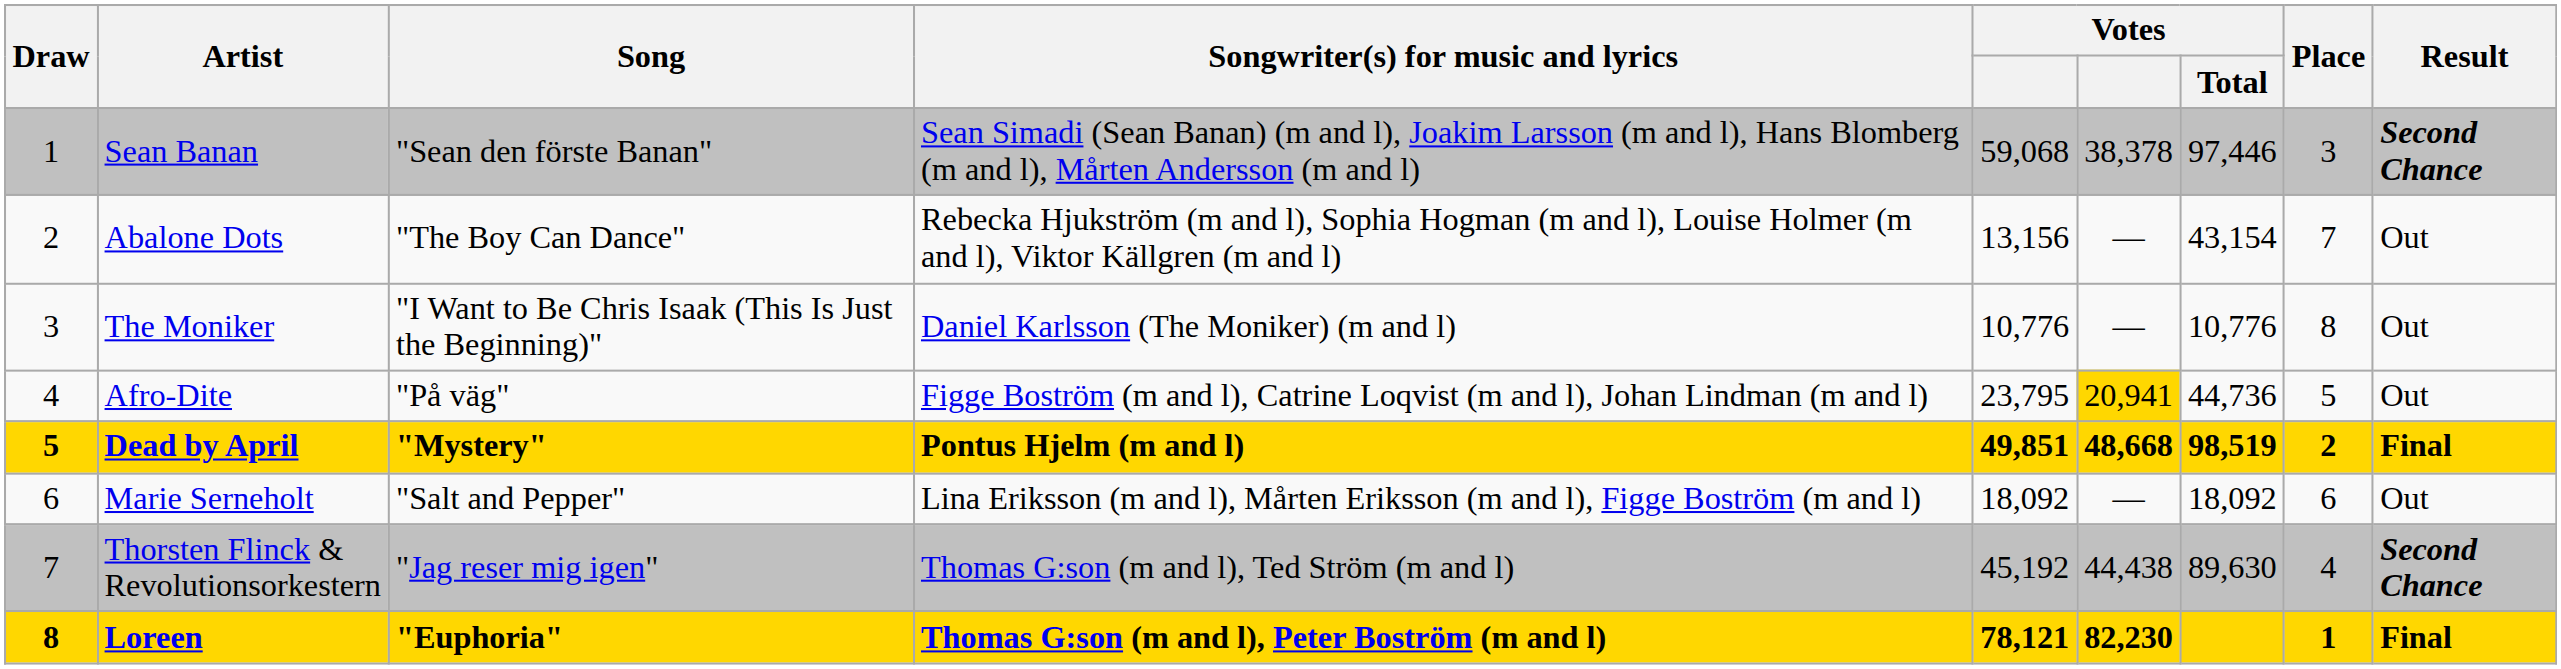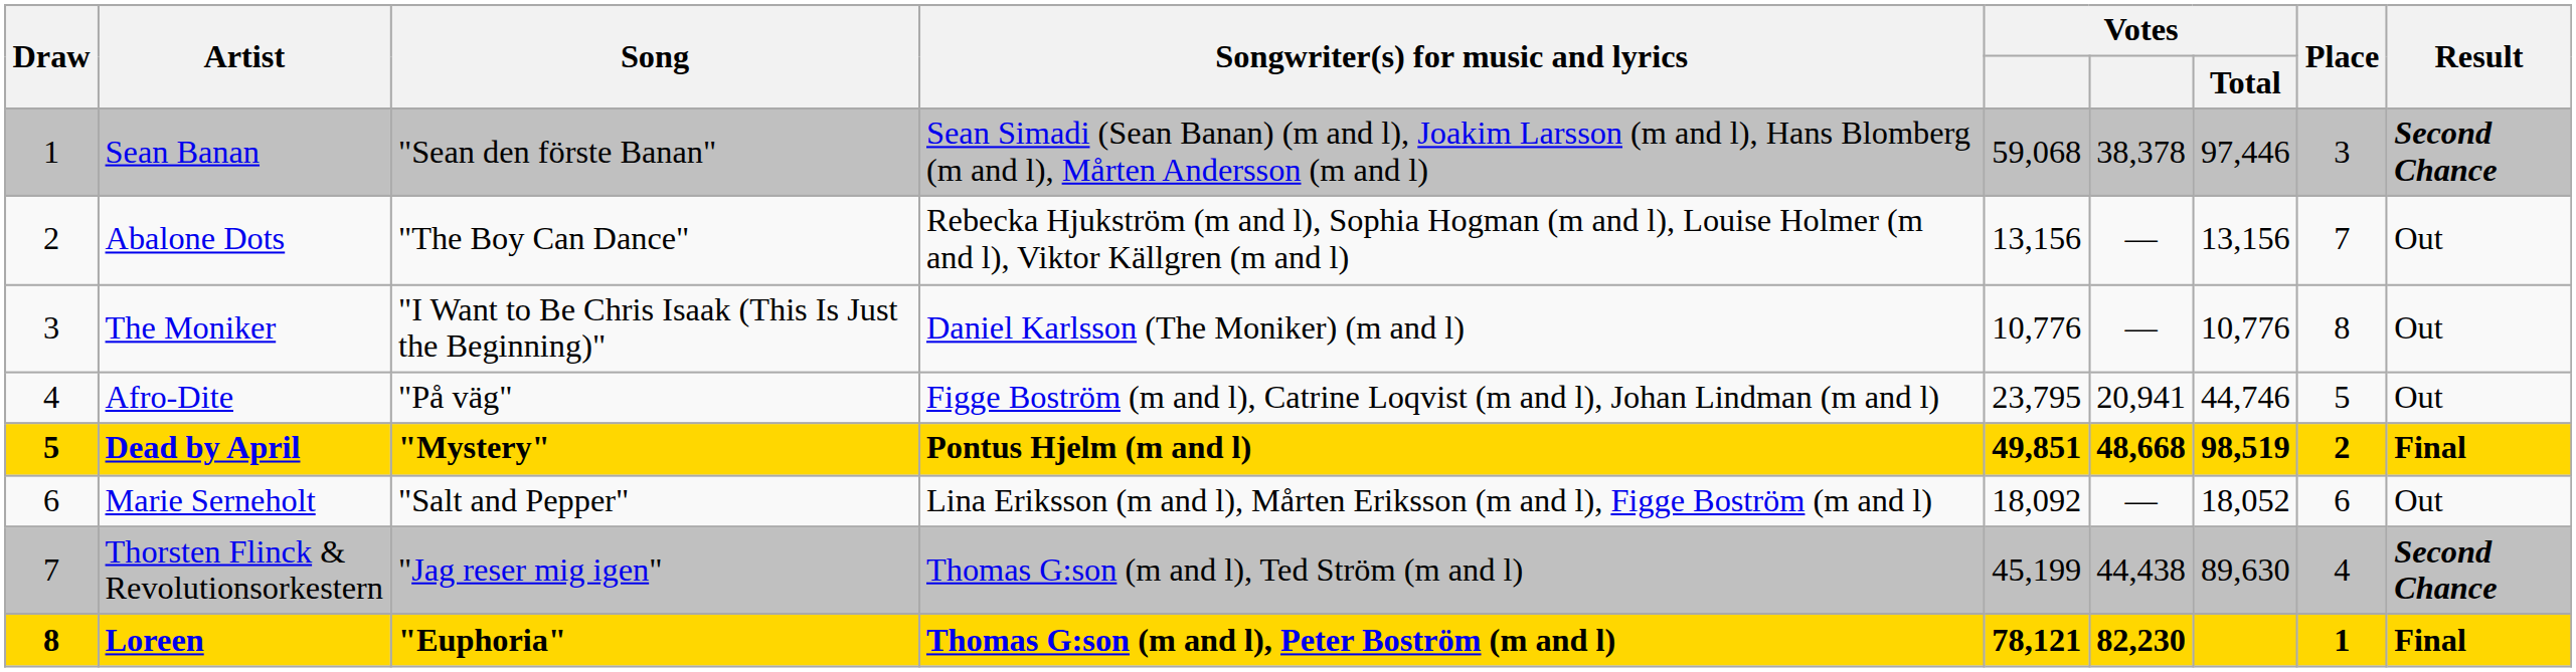 <table class="sortable wikitable" style="margin: 1em auto 1em auto; text-align:center;">
 <tr>
 <th rowspan="2">Draw</th>
 <th rowspan="2">Artist</th>
 <th rowspan="2">Song</th>
 <th rowspan="2">Songwriter(s) for music and lyrics</th>
 <th colspan="3" class="unsortable">Votes</th>
 <th rowspan="2">Place</th>
 <th rowspan="2">Result</th>
 </tr>
 <tr>
 <th></th>
 <th></th>
 <th>Total</th>
 </tr>
 <tr style="background:silver;">
 <td>1</td>
 <td align="left"><a href='#'>Sean Banan</a></td>
 <td align="left">"Sean den förste Banan"</td>
 <td align="left"><a href='#'>Sean Simadi</a> (Sean Banan) (m and l), <a href='#'>Joakim Larsson</a> (m and l), Hans Blomberg (m and l), <a href='#'>Mårten Andersson</a> (m and l)</td>
 <td>59,068</td>
 <td>38,378</td>
 <td>97,446</td>
 <td>3</td>
 <td align="left"><strong><em>Second Chance</em></strong></td>
 </tr>
 <tr>
 <td>2</td>
 <td align="left"><a href='#'>Abalone Dots</a></td>
 <td align="left">"The Boy Can Dance"</td>
 <td align="left">Rebecka Hjukström (m and l), Sophia Hogman (m and l), Louise Holmer (m and l), Viktor Källgren (m and l)</td>
 <td>13,156</td>
 <td>—</td>
-<td>43,154</td>
+<td>13,156</td>
 <td>7</td>
 <td align="left">Out</td>
 </tr>
 <tr>
 <td>3</td>
 <td align="left"><a href='#'>The Moniker</a></td>
 <td align="left">"I Want to Be Chris Isaak (This Is Just the Beginning)"</td>
 <td align="left"><a href='#'>Daniel Karlsson</a> (The Moniker) (m and l)</td>
 <td>10,776</td>
 <td>—</td>
 <td>10,776</td>
 <td>8</td>
 <td align="left">Out</td>
 </tr>
 <tr>
 <td>4</td>
 <td align="left"><a href='#'>Afro-Dite</a></td>
 <td align="left">"På väg"</td>
 <td align="left"><a href='#'>Figge Boström</a> (m and l), Catrine Loqvist (m and l), Johan Lindman (m and l)</td>
 <td>23,795</td>
-<td style="background: gold;">20,941</td>
-<td>44,736</td>
+<td>20,941</td>
+<td>44,746</td>
 <td>5</td>
 <td align="left">Out</td>
 </tr>
 <tr style="font-weight:bold;background:gold;">
 <td>5</td>
 <td align="left"><a href='#'>Dead by April</a></td>
 <td align="left">"Mystery"</td>
 <td align="left">Pontus Hjelm (m and l)</td>
 <td>49,851</td>
 <td>48,668</td>
 <td>98,519</td>
 <td>2</td>
 <td align="left">Final</td>
 </tr>
 <tr>
 <td>6</td>
 <td align="left"><a href='#'>Marie Serneholt</a></td>
 <td align="left">"Salt and Pepper"</td>
 <td align="left">Lina Eriksson (m and l), Mårten Eriksson (m and l), <a href='#'>Figge Boström</a> (m and l)</td>
 <td>18,092</td>
 <td>—</td>
-<td>18,092</td>
+<td>18,052</td>
 <td>6</td>
 <td align="left">Out</td>
 </tr>
 <tr style="background:silver;">
 <td>7</td>
 <td align="left"><a href='#'>Thorsten Flinck</a> &<br>Revolutionsorkestern</td>
 <td align="left">"<a href='#'>Jag reser mig igen</a>"</td>
 <td align="left"><a href='#'>Thomas G:son</a> (m and l), Ted Ström (m and l)</td>
-<td>45,192</td>
+<td>45,199</td>
 <td>44,438</td>
 <td>89,630</td>
 <td>4</td>
 <td align="left"><strong><em>Second Chance</em></strong></td>
 </tr>
 <tr style="font-weight:bold;background:gold;">
 <td>8</td>
 <td align="left"><a href='#'>Loreen</a></td>
 <td align="left">"Euphoria"</td>
 <td align="left"><a href='#'>Thomas G:son</a> (m and l), <a href='#'>Peter Boström</a> (m and l)</td>
 <td>78,121</td>
 <td>82,230</td>
 <td></td>
 <td>1</td>
 <td align="left">Final</td>
 </tr>
 </table>
